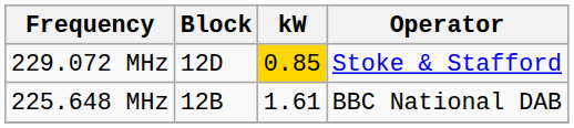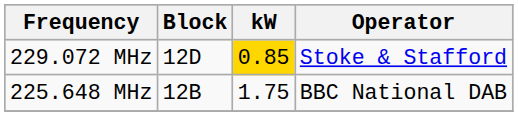 <table class="wikitable sortable">
 <tr>
 <th>Frequency</th>
 <th>Block</th>
 <th>kW</th>
 <th>Operator</th>
 </tr>
 <tr>
 <td>229.072 MHz</td>
 <td>12D</td>
 <td style="background: gold;">0.85</td>
 <td><a href='#'>Stoke & Stafford</a></td>
 </tr>
 <tr>
 <td>225.648 MHz</td>
 <td>12B</td>
-<td>1.61</td>
+<td>1.75</td>
 <td>BBC National DAB</td>
 </tr>
 <tr>
 </tr>
 </table>
